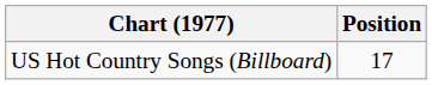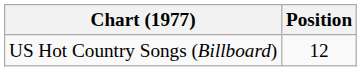 <table class="wikitable">
 <tr>
 <th>Chart (1977)</th>
 <th>Position</th>
 </tr>
 <tr>
 <td>US Hot Country Songs (<em>Billboard</em>)</td>
-<td align="center">17</td>
+<td align="center">12</td>
 </tr>
 </table>
